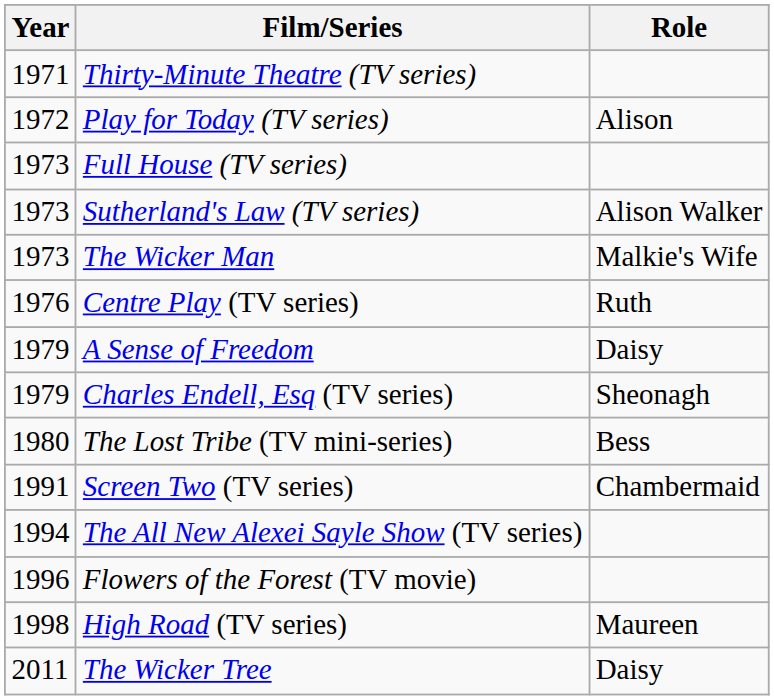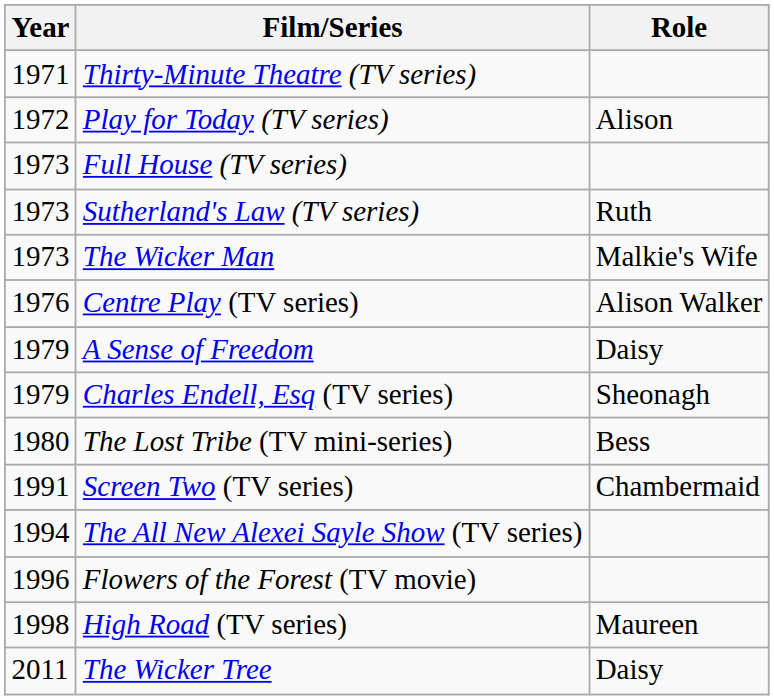 <table class="wikitable">
 <tr>
 <th>Year</th>
 <th>Film/Series</th>
 <th>Role</th>
 </tr>
 <tr>
 <td>1971</td>
 <td><em><a href='#'>Thirty-Minute Theatre</a> (TV series)</em></td>
 </tr>
 <tr>
 <td>1972</td>
 <td><em><a href='#'>Play for Today</a> (TV series)</em></td>
 <td>Alison</td>
 </tr>
 <tr>
 <td>1973</td>
 <td><em><a href='#'>Full House</a> (TV series)</em></td>
 <td></td>
 </tr>
 <tr>
 <td>1973</td>
 <td><em><a href='#'>Sutherland's Law</a> (TV series)</em></td>
-<td>Alison Walker</td>
+<td>Ruth</td>
 </tr>
 <tr>
 <td>1973</td>
 <td><em><a href='#'>The Wicker Man</a></em></td>
 <td>Malkie's Wife</td>
 </tr>
 <tr>
 <td>1976</td>
 <td><em><a href='#'>Centre Play</a></em> (TV series)</td>
-<td>Ruth</td>
+<td>Alison Walker</td>
 </tr>
 <tr>
 <td>1979</td>
 <td><em><a href='#'>A Sense of Freedom</a></em></td>
 <td>Daisy</td>
 </tr>
 <tr>
 <td>1979</td>
 <td><em><a href='#'>Charles Endell, Esq</a></em> (TV series)</td>
 <td>Sheonagh</td>
 </tr>
 <tr>
 <td>1980</td>
 <td><em>The Lost Tribe</em> (TV mini-series)</td>
 <td>Bess</td>
 </tr>
 <tr>
 <td>1991</td>
 <td><em><a href='#'>Screen Two</a></em> (TV series)</td>
 <td>Chambermaid</td>
 </tr>
 <tr>
 <td>1994</td>
 <td><em><a href='#'>The All New Alexei Sayle Show</a></em> (TV series)</td>
 <td></td>
 </tr>
 <tr>
 <td>1996</td>
 <td><em>Flowers of the Forest</em> (TV movie)</td>
 <td></td>
 </tr>
 <tr>
 <td>1998</td>
 <td><em><a href='#'>High Road</a></em> (TV series)</td>
 <td>Maureen</td>
 </tr>
 <tr>
 <td>2011</td>
 <td><em><a href='#'>The Wicker Tree</a></em></td>
 <td>Daisy</td>
 </tr>
 </table>
